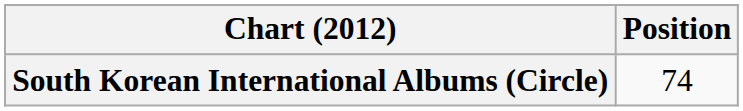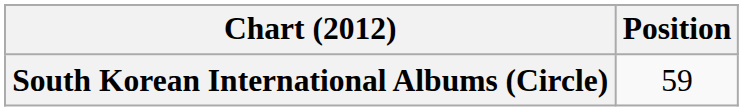 <table class="wikitable sortable plainrowheaders" style="text-align:center;">
 <tr>
 <th scope="col">Chart (2012)</th>
 <th scope="col">Position</th>
 </tr>
 <tr>
 <th scope="row">South Korean International Albums (Circle)</th>
-<td>74</td>
+<td>59</td>
 </tr>
 </table>
